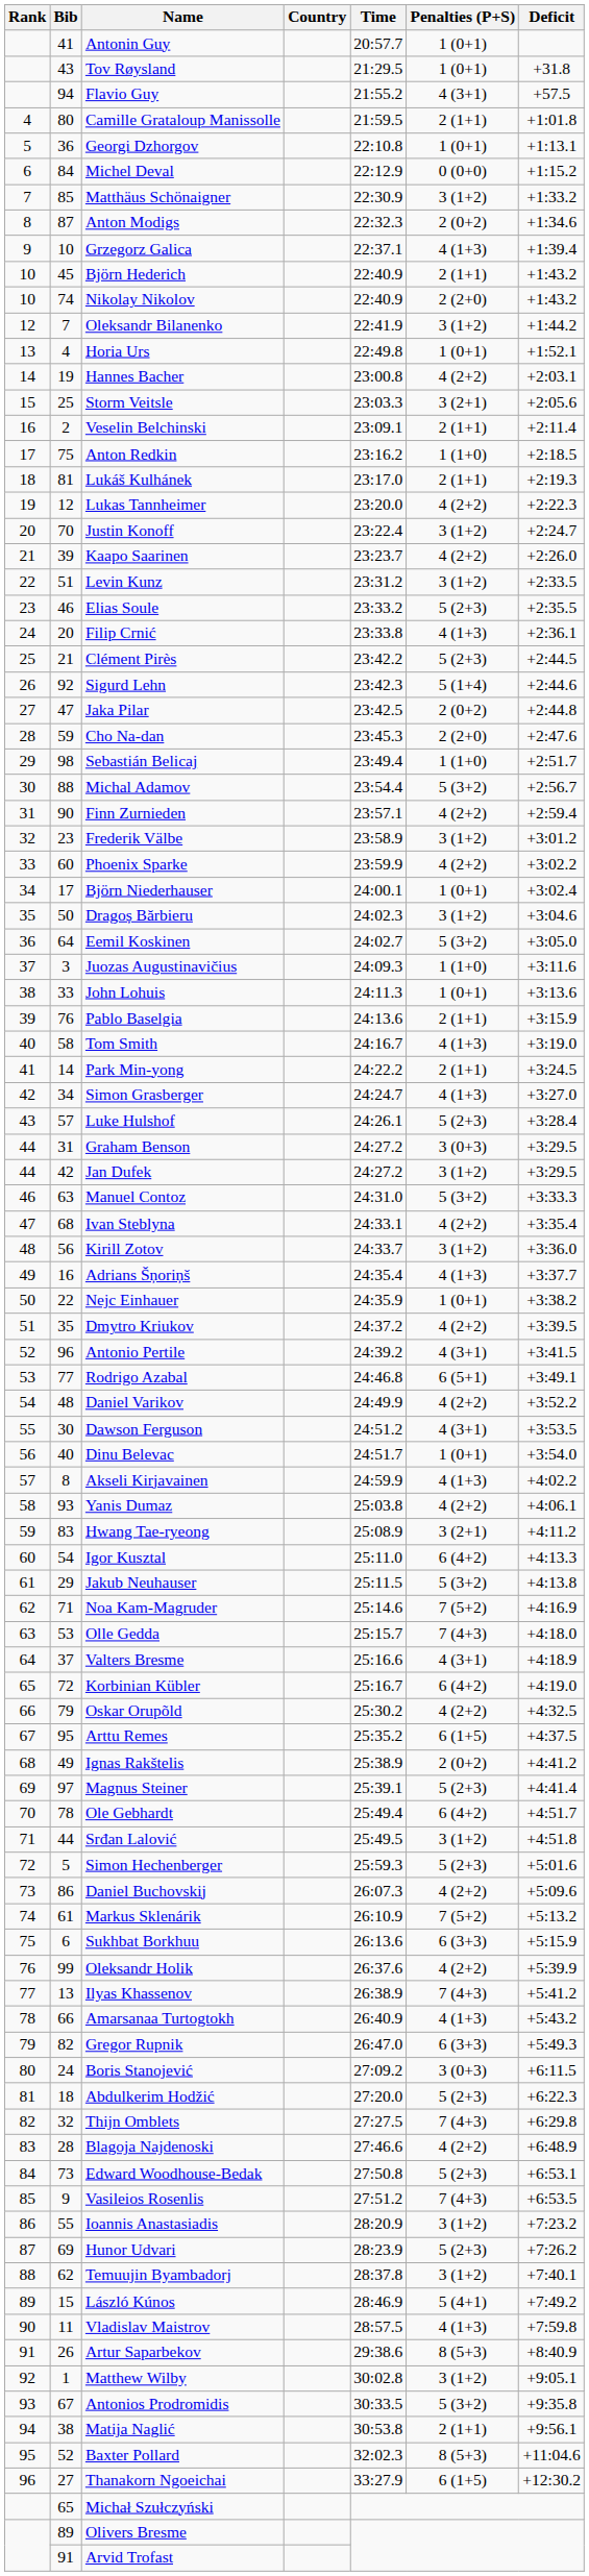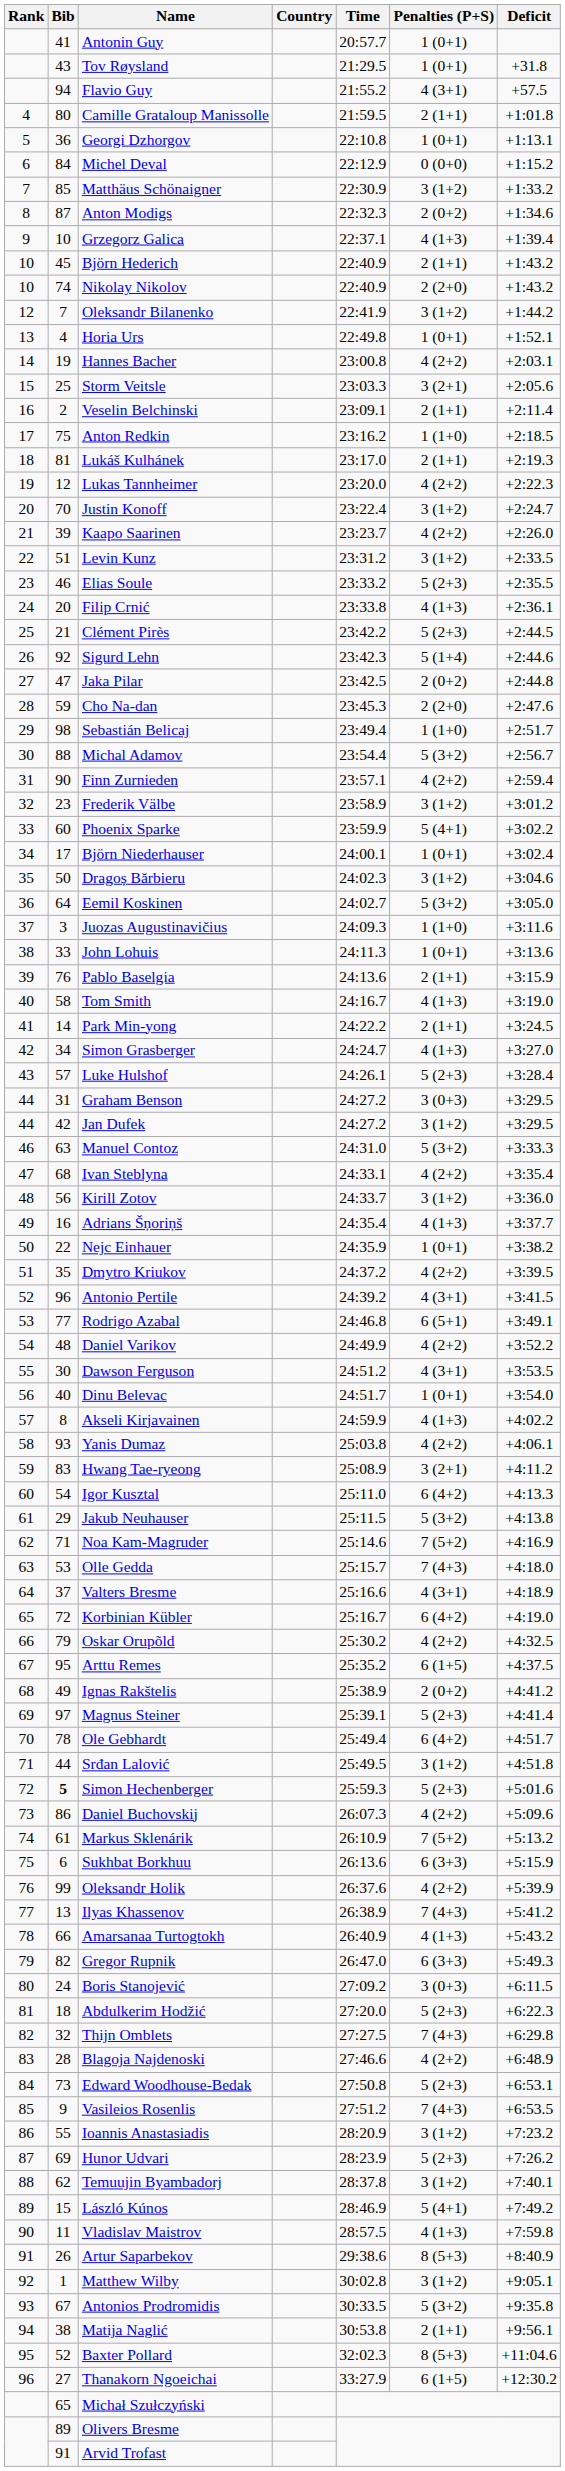 <table class="wikitable sortable" style="text-align:center">
 <tr>
 <th>Rank</th>
 <th>Bib</th>
 <th>Name</th>
 <th>Country</th>
 <th>Time</th>
 <th>Penalties (P+S)</th>
 <th>Deficit</th>
 </tr>
 <tr>
 <td></td>
 <td>41</td>
 <td align=left><a href='#'>Antonin Guy</a></td>
 <td align=left></td>
 <td>20:57.7</td>
 <td>1 (0+1)</td>
 <td></td>
 </tr>
 <tr>
 <td></td>
 <td>43</td>
 <td align=left><a href='#'>Tov Røysland</a></td>
 <td align=left></td>
 <td>21:29.5</td>
 <td>1 (0+1)</td>
 <td>+31.8</td>
 </tr>
 <tr>
 <td></td>
 <td>94</td>
 <td align=left><a href='#'>Flavio Guy</a></td>
 <td align=left></td>
 <td>21:55.2</td>
 <td>4 (3+1)</td>
 <td>+57.5</td>
 </tr>
 <tr>
 <td>4</td>
 <td>80</td>
 <td align=left><a href='#'>Camille Grataloup Manissolle</a></td>
 <td align=left></td>
 <td>21:59.5</td>
 <td>2 (1+1)</td>
 <td>+1:01.8</td>
 </tr>
 <tr>
 <td>5</td>
 <td>36</td>
 <td align=left><a href='#'>Georgi Dzhorgov</a></td>
 <td align=left></td>
 <td>22:10.8</td>
 <td>1 (0+1)</td>
 <td>+1:13.1</td>
 </tr>
 <tr>
 <td>6</td>
 <td>84</td>
 <td align=left><a href='#'>Michel Deval</a></td>
 <td align=left></td>
 <td>22:12.9</td>
 <td>0 (0+0)</td>
 <td>+1:15.2</td>
 </tr>
 <tr>
 <td>7</td>
 <td>85</td>
 <td align=left><a href='#'>Matthäus Schönaigner</a></td>
 <td align=left></td>
 <td>22:30.9</td>
 <td>3 (1+2)</td>
 <td>+1:33.2</td>
 </tr>
 <tr>
 <td>8</td>
 <td>87</td>
 <td align=left><a href='#'>Anton Modigs</a></td>
 <td align=left></td>
 <td>22:32.3</td>
 <td>2 (0+2)</td>
 <td>+1:34.6</td>
 </tr>
 <tr>
 <td>9</td>
 <td>10</td>
 <td align=left><a href='#'>Grzegorz Galica</a></td>
 <td align=left></td>
 <td>22:37.1</td>
 <td>4 (1+3)</td>
 <td>+1:39.4</td>
 </tr>
 <tr>
 <td>10</td>
 <td>45</td>
 <td align=left><a href='#'>Björn Hederich</a></td>
 <td align=left></td>
 <td>22:40.9</td>
 <td>2 (1+1)</td>
 <td>+1:43.2</td>
 </tr>
 <tr>
 <td>10</td>
 <td>74</td>
 <td align=left><a href='#'>Nikolay Nikolov</a></td>
 <td align=left></td>
 <td>22:40.9</td>
 <td>2 (2+0)</td>
 <td>+1:43.2</td>
 </tr>
 <tr>
 <td>12</td>
 <td>7</td>
 <td align=left><a href='#'>Oleksandr Bilanenko</a></td>
 <td align=left></td>
 <td>22:41.9</td>
 <td>3 (1+2)</td>
 <td>+1:44.2</td>
 </tr>
 <tr>
 <td>13</td>
 <td>4</td>
 <td align=left><a href='#'>Horia Urs</a></td>
 <td align=left></td>
 <td>22:49.8</td>
 <td>1 (0+1)</td>
 <td>+1:52.1</td>
 </tr>
 <tr>
 <td>14</td>
 <td>19</td>
 <td align=left><a href='#'>Hannes Bacher</a></td>
 <td align=left></td>
 <td>23:00.8</td>
 <td>4 (2+2)</td>
 <td>+2:03.1</td>
 </tr>
 <tr>
 <td>15</td>
 <td>25</td>
 <td align=left><a href='#'>Storm Veitsle</a></td>
 <td align=left></td>
 <td>23:03.3</td>
 <td>3 (2+1)</td>
 <td>+2:05.6</td>
 </tr>
 <tr>
 <td>16</td>
 <td>2</td>
 <td align=left><a href='#'>Veselin Belchinski</a></td>
 <td align=left></td>
 <td>23:09.1</td>
 <td>2 (1+1)</td>
 <td>+2:11.4</td>
 </tr>
 <tr>
 <td>17</td>
 <td>75</td>
 <td align=left><a href='#'>Anton Redkin</a></td>
 <td align=left></td>
 <td>23:16.2</td>
 <td>1 (1+0)</td>
 <td>+2:18.5</td>
 </tr>
 <tr>
 <td>18</td>
 <td>81</td>
 <td align=left><a href='#'>Lukáš Kulhánek</a></td>
 <td align=left></td>
 <td>23:17.0</td>
 <td>2 (1+1)</td>
 <td>+2:19.3</td>
 </tr>
 <tr>
 <td>19</td>
 <td>12</td>
 <td align=left><a href='#'>Lukas Tannheimer</a></td>
 <td align=left></td>
 <td>23:20.0</td>
 <td>4 (2+2)</td>
 <td>+2:22.3</td>
 </tr>
 <tr>
 <td>20</td>
 <td>70</td>
 <td align=left><a href='#'>Justin Konoff</a></td>
 <td align=left></td>
 <td>23:22.4</td>
 <td>3 (1+2)</td>
 <td>+2:24.7</td>
 </tr>
 <tr>
 <td>21</td>
 <td>39</td>
 <td align=left><a href='#'>Kaapo Saarinen</a></td>
 <td align=left></td>
 <td>23:23.7</td>
 <td>4 (2+2)</td>
 <td>+2:26.0</td>
 </tr>
 <tr>
 <td>22</td>
 <td>51</td>
 <td align=left><a href='#'>Levin Kunz</a></td>
 <td align=left></td>
 <td>23:31.2</td>
 <td>3 (1+2)</td>
 <td>+2:33.5</td>
 </tr>
 <tr>
 <td>23</td>
 <td>46</td>
 <td align=left><a href='#'>Elias Soule</a></td>
 <td align=left></td>
 <td>23:33.2</td>
 <td>5 (2+3)</td>
 <td>+2:35.5</td>
 </tr>
 <tr>
 <td>24</td>
 <td>20</td>
 <td align=left><a href='#'>Filip Crnić</a></td>
 <td align=left></td>
 <td>23:33.8</td>
 <td>4 (1+3)</td>
 <td>+2:36.1</td>
 </tr>
 <tr>
 <td>25</td>
 <td>21</td>
 <td align=left><a href='#'>Clément Pirès</a></td>
 <td align=left></td>
 <td>23:42.2</td>
 <td>5 (2+3)</td>
 <td>+2:44.5</td>
 </tr>
 <tr>
 <td>26</td>
 <td>92</td>
 <td align=left><a href='#'>Sigurd Lehn</a></td>
 <td align=left></td>
 <td>23:42.3</td>
 <td>5 (1+4)</td>
 <td>+2:44.6</td>
 </tr>
 <tr>
 <td>27</td>
 <td>47</td>
 <td align=left><a href='#'>Jaka Pilar</a></td>
 <td align=left></td>
 <td>23:42.5</td>
 <td>2 (0+2)</td>
 <td>+2:44.8</td>
 </tr>
 <tr>
 <td>28</td>
 <td>59</td>
 <td align=left><a href='#'>Cho Na-dan</a></td>
 <td align=left></td>
 <td>23:45.3</td>
 <td>2 (2+0)</td>
 <td>+2:47.6</td>
 </tr>
 <tr>
 <td>29</td>
 <td>98</td>
 <td align=left><a href='#'>Sebastián Belicaj</a></td>
 <td align=left></td>
 <td>23:49.4</td>
 <td>1 (1+0)</td>
 <td>+2:51.7</td>
 </tr>
 <tr>
 <td>30</td>
 <td>88</td>
 <td align=left><a href='#'>Michal Adamov</a></td>
 <td align=left></td>
 <td>23:54.4</td>
 <td>5 (3+2)</td>
 <td>+2:56.7</td>
 </tr>
 <tr>
 <td>31</td>
 <td>90</td>
 <td align=left><a href='#'>Finn Zurnieden</a></td>
 <td align=left></td>
 <td>23:57.1</td>
 <td>4 (2+2)</td>
 <td>+2:59.4</td>
 </tr>
 <tr>
 <td>32</td>
 <td>23</td>
 <td align=left><a href='#'>Frederik Välbe</a></td>
 <td align=left></td>
 <td>23:58.9</td>
 <td>3 (1+2)</td>
 <td>+3:01.2</td>
 </tr>
 <tr>
 <td>33</td>
 <td>60</td>
 <td align=left><a href='#'>Phoenix Sparke</a></td>
 <td align=left></td>
 <td>23:59.9</td>
-<td>4 (2+2)</td>
+<td>5 (4+1)</td>
 <td>+3:02.2</td>
 </tr>
 <tr>
 <td>34</td>
 <td>17</td>
 <td align=left><a href='#'>Björn Niederhauser</a></td>
 <td align=left></td>
 <td>24:00.1</td>
 <td>1 (0+1)</td>
 <td>+3:02.4</td>
 </tr>
 <tr>
 <td>35</td>
 <td>50</td>
 <td align=left><a href='#'>Dragoș Bărbieru</a></td>
 <td align=left></td>
 <td>24:02.3</td>
 <td>3 (1+2)</td>
 <td>+3:04.6</td>
 </tr>
 <tr>
 <td>36</td>
 <td>64</td>
 <td align=left><a href='#'>Eemil Koskinen</a></td>
 <td align=left></td>
 <td>24:02.7</td>
 <td>5 (3+2)</td>
 <td>+3:05.0</td>
 </tr>
 <tr>
 <td>37</td>
 <td>3</td>
 <td align=left><a href='#'>Juozas Augustinavičius</a></td>
 <td align=left></td>
 <td>24:09.3</td>
 <td>1 (1+0)</td>
 <td>+3:11.6</td>
 </tr>
 <tr>
 <td>38</td>
 <td>33</td>
 <td align=left><a href='#'>John Lohuis</a></td>
 <td align=left></td>
 <td>24:11.3</td>
 <td>1 (0+1)</td>
 <td>+3:13.6</td>
 </tr>
 <tr>
 <td>39</td>
 <td>76</td>
 <td align=left><a href='#'>Pablo Baselgia</a></td>
 <td align=left></td>
 <td>24:13.6</td>
 <td>2 (1+1)</td>
 <td>+3:15.9</td>
 </tr>
 <tr>
 <td>40</td>
 <td>58</td>
 <td align=left><a href='#'>Tom Smith</a></td>
 <td align=left></td>
 <td>24:16.7</td>
 <td>4 (1+3)</td>
 <td>+3:19.0</td>
 </tr>
 <tr>
 <td>41</td>
 <td>14</td>
 <td align=left><a href='#'>Park Min-yong</a></td>
 <td align=left></td>
 <td>24:22.2</td>
 <td>2 (1+1)</td>
 <td>+3:24.5</td>
 </tr>
 <tr>
 <td>42</td>
 <td>34</td>
 <td align=left><a href='#'>Simon Grasberger</a></td>
 <td align=left></td>
 <td>24:24.7</td>
 <td>4 (1+3)</td>
 <td>+3:27.0</td>
 </tr>
 <tr>
 <td>43</td>
 <td>57</td>
 <td align=left><a href='#'>Luke Hulshof</a></td>
 <td align=left></td>
 <td>24:26.1</td>
 <td>5 (2+3)</td>
 <td>+3:28.4</td>
 </tr>
 <tr>
 <td>44</td>
 <td>31</td>
 <td align=left><a href='#'>Graham Benson</a></td>
 <td align=left></td>
 <td>24:27.2</td>
 <td>3 (0+3)</td>
 <td>+3:29.5</td>
 </tr>
 <tr>
 <td>44</td>
 <td>42</td>
 <td align=left><a href='#'>Jan Dufek</a></td>
 <td align=left></td>
 <td>24:27.2</td>
 <td>3 (1+2)</td>
 <td>+3:29.5</td>
 </tr>
 <tr>
 <td>46</td>
 <td>63</td>
 <td align=left><a href='#'>Manuel Contoz</a></td>
 <td align=left></td>
 <td>24:31.0</td>
 <td>5 (3+2)</td>
 <td>+3:33.3</td>
 </tr>
 <tr>
 <td>47</td>
 <td>68</td>
 <td align=left><a href='#'>Ivan Steblyna</a></td>
 <td align=left></td>
 <td>24:33.1</td>
 <td>4 (2+2)</td>
 <td>+3:35.4</td>
 </tr>
 <tr>
 <td>48</td>
 <td>56</td>
 <td align=left><a href='#'>Kirill Zotov</a></td>
 <td align=left></td>
 <td>24:33.7</td>
 <td>3 (1+2)</td>
 <td>+3:36.0</td>
 </tr>
 <tr>
 <td>49</td>
 <td>16</td>
 <td align=left><a href='#'>Adrians Šņoriņš</a></td>
 <td align=left></td>
 <td>24:35.4</td>
 <td>4 (1+3)</td>
 <td>+3:37.7</td>
 </tr>
 <tr>
 <td>50</td>
 <td>22</td>
 <td align=left><a href='#'>Nejc Einhauer</a></td>
 <td align=left></td>
 <td>24:35.9</td>
 <td>1 (0+1)</td>
 <td>+3:38.2</td>
 </tr>
 <tr>
 <td>51</td>
 <td>35</td>
 <td align=left><a href='#'>Dmytro Kriukov</a></td>
 <td align=left></td>
 <td>24:37.2</td>
 <td>4 (2+2)</td>
 <td>+3:39.5</td>
 </tr>
 <tr>
 <td>52</td>
 <td>96</td>
 <td align=left><a href='#'>Antonio Pertile</a></td>
 <td align=left></td>
 <td>24:39.2</td>
 <td>4 (3+1)</td>
 <td>+3:41.5</td>
 </tr>
 <tr>
 <td>53</td>
 <td>77</td>
 <td align=left><a href='#'>Rodrigo Azabal</a></td>
 <td align=left></td>
 <td>24:46.8</td>
 <td>6 (5+1)</td>
 <td>+3:49.1</td>
 </tr>
 <tr>
 <td>54</td>
 <td>48</td>
 <td align=left><a href='#'>Daniel Varikov</a></td>
 <td align=left></td>
 <td>24:49.9</td>
 <td>4 (2+2)</td>
 <td>+3:52.2</td>
 </tr>
 <tr>
 <td>55</td>
 <td>30</td>
 <td align=left><a href='#'>Dawson Ferguson</a></td>
 <td align=left></td>
 <td>24:51.2</td>
 <td>4 (3+1)</td>
 <td>+3:53.5</td>
 </tr>
 <tr>
 <td>56</td>
 <td>40</td>
 <td align=left><a href='#'>Dinu Belevac</a></td>
 <td align=left></td>
 <td>24:51.7</td>
 <td>1 (0+1)</td>
 <td>+3:54.0</td>
 </tr>
 <tr>
 <td>57</td>
 <td>8</td>
 <td align=left><a href='#'>Akseli Kirjavainen</a></td>
 <td align=left></td>
 <td>24:59.9</td>
 <td>4 (1+3)</td>
 <td>+4:02.2</td>
 </tr>
 <tr>
 <td>58</td>
 <td>93</td>
 <td align=left><a href='#'>Yanis Dumaz</a></td>
 <td align=left></td>
 <td>25:03.8</td>
 <td>4 (2+2)</td>
 <td>+4:06.1</td>
 </tr>
 <tr>
 <td>59</td>
 <td>83</td>
 <td align=left><a href='#'>Hwang Tae-ryeong</a></td>
 <td align=left></td>
 <td>25:08.9</td>
 <td>3 (2+1)</td>
 <td>+4:11.2</td>
 </tr>
 <tr>
 <td>60</td>
 <td>54</td>
 <td align=left><a href='#'>Igor Kusztal</a></td>
 <td align=left></td>
 <td>25:11.0</td>
 <td>6 (4+2)</td>
 <td>+4:13.3</td>
 </tr>
 <tr>
 <td>61</td>
 <td>29</td>
 <td align=left><a href='#'>Jakub Neuhauser</a></td>
 <td align=left></td>
 <td>25:11.5</td>
 <td>5 (3+2)</td>
 <td>+4:13.8</td>
 </tr>
 <tr>
 <td>62</td>
 <td>71</td>
 <td align=left><a href='#'>Noa Kam-Magruder</a></td>
 <td align=left></td>
 <td>25:14.6</td>
 <td>7 (5+2)</td>
 <td>+4:16.9</td>
 </tr>
 <tr>
 <td>63</td>
 <td>53</td>
 <td align=left><a href='#'>Olle Gedda</a></td>
 <td align=left></td>
 <td>25:15.7</td>
 <td>7 (4+3)</td>
 <td>+4:18.0</td>
 </tr>
 <tr>
 <td>64</td>
 <td>37</td>
 <td align=left><a href='#'>Valters Bresme</a></td>
 <td align=left></td>
 <td>25:16.6</td>
 <td>4 (3+1)</td>
 <td>+4:18.9</td>
 </tr>
 <tr>
 <td>65</td>
 <td>72</td>
 <td align=left><a href='#'>Korbinian Kübler</a></td>
 <td align=left></td>
 <td>25:16.7</td>
 <td>6 (4+2)</td>
 <td>+4:19.0</td>
 </tr>
 <tr>
 <td>66</td>
 <td>79</td>
 <td align=left><a href='#'>Oskar Orupõld</a></td>
 <td align=left></td>
 <td>25:30.2</td>
 <td>4 (2+2)</td>
 <td>+4:32.5</td>
 </tr>
 <tr>
 <td>67</td>
 <td>95</td>
 <td align=left><a href='#'>Arttu Remes</a></td>
 <td align=left></td>
 <td>25:35.2</td>
 <td>6 (1+5)</td>
 <td>+4:37.5</td>
 </tr>
 <tr>
 <td>68</td>
 <td>49</td>
 <td align=left><a href='#'>Ignas Rakštelis</a></td>
 <td align=left></td>
 <td>25:38.9</td>
 <td>2 (0+2)</td>
 <td>+4:41.2</td>
 </tr>
 <tr>
 <td>69</td>
 <td>97</td>
 <td align=left><a href='#'>Magnus Steiner</a></td>
 <td align=left></td>
 <td>25:39.1</td>
 <td>5 (2+3)</td>
 <td>+4:41.4</td>
 </tr>
 <tr>
 <td>70</td>
 <td>78</td>
 <td align=left><a href='#'>Ole Gebhardt</a></td>
 <td align=left></td>
 <td>25:49.4</td>
 <td>6 (4+2)</td>
 <td>+4:51.7</td>
 </tr>
 <tr>
 <td>71</td>
 <td>44</td>
 <td align=left><a href='#'>Srđan Lalović</a></td>
 <td align=left></td>
 <td>25:49.5</td>
 <td>3 (1+2)</td>
 <td>+4:51.8</td>
 </tr>
 <tr>
 <td>72</td>
-<td>5</td>
+<td><strong>5</strong></td>
 <td align=left><a href='#'>Simon Hechenberger</a></td>
 <td align=left></td>
 <td>25:59.3</td>
 <td>5 (2+3)</td>
 <td>+5:01.6</td>
 </tr>
 <tr>
 <td>73</td>
 <td>86</td>
 <td align=left><a href='#'>Daniel Buchovskij</a></td>
 <td align=left></td>
 <td>26:07.3</td>
 <td>4 (2+2)</td>
 <td>+5:09.6</td>
 </tr>
 <tr>
 <td>74</td>
 <td>61</td>
 <td align=left><a href='#'>Markus Sklenárik</a></td>
 <td align=left></td>
 <td>26:10.9</td>
 <td>7 (5+2)</td>
 <td>+5:13.2</td>
 </tr>
 <tr>
 <td>75</td>
 <td>6</td>
 <td align=left><a href='#'>Sukhbat Borkhuu</a></td>
 <td align=left></td>
 <td>26:13.6</td>
 <td>6 (3+3)</td>
 <td>+5:15.9</td>
 </tr>
 <tr>
 <td>76</td>
 <td>99</td>
 <td align=left><a href='#'>Oleksandr Holik</a></td>
 <td align=left></td>
 <td>26:37.6</td>
 <td>4 (2+2)</td>
 <td>+5:39.9</td>
 </tr>
 <tr>
 <td>77</td>
 <td>13</td>
 <td align=left><a href='#'>Ilyas Khassenov</a></td>
 <td align=left></td>
 <td>26:38.9</td>
 <td>7 (4+3)</td>
 <td>+5:41.2</td>
 </tr>
 <tr>
 <td>78</td>
 <td>66</td>
 <td align=left><a href='#'>Amarsanaa Turtogtokh</a></td>
 <td align=left></td>
 <td>26:40.9</td>
 <td>4 (1+3)</td>
 <td>+5:43.2</td>
 </tr>
 <tr>
 <td>79</td>
 <td>82</td>
 <td align=left><a href='#'>Gregor Rupnik</a></td>
 <td align=left></td>
 <td>26:47.0</td>
 <td>6 (3+3)</td>
 <td>+5:49.3</td>
 </tr>
 <tr>
 <td>80</td>
 <td>24</td>
 <td align=left><a href='#'>Boris Stanojević</a></td>
 <td align=left></td>
 <td>27:09.2</td>
 <td>3 (0+3)</td>
 <td>+6:11.5</td>
 </tr>
 <tr>
 <td>81</td>
 <td>18</td>
 <td align=left><a href='#'>Abdulkerim Hodžić</a></td>
 <td align=left></td>
 <td>27:20.0</td>
 <td>5 (2+3)</td>
 <td>+6:22.3</td>
 </tr>
 <tr>
 <td>82</td>
 <td>32</td>
 <td align=left><a href='#'>Thijn Omblets</a></td>
 <td align=left></td>
 <td>27:27.5</td>
 <td>7 (4+3)</td>
 <td>+6:29.8</td>
 </tr>
 <tr>
 <td>83</td>
 <td>28</td>
 <td align=left><a href='#'>Blagoja Najdenoski</a></td>
 <td align=left></td>
 <td>27:46.6</td>
 <td>4 (2+2)</td>
 <td>+6:48.9</td>
 </tr>
 <tr>
 <td>84</td>
 <td>73</td>
 <td align=left><a href='#'>Edward Woodhouse-Bedak</a></td>
 <td align=left></td>
 <td>27:50.8</td>
 <td>5 (2+3)</td>
 <td>+6:53.1</td>
 </tr>
 <tr>
 <td>85</td>
 <td>9</td>
 <td align=left><a href='#'>Vasileios Rosenlis</a></td>
 <td align=left></td>
 <td>27:51.2</td>
 <td>7 (4+3)</td>
 <td>+6:53.5</td>
 </tr>
 <tr>
 <td>86</td>
 <td>55</td>
 <td align=left><a href='#'>Ioannis Anastasiadis</a></td>
 <td align=left></td>
 <td>28:20.9</td>
 <td>3 (1+2)</td>
 <td>+7:23.2</td>
 </tr>
 <tr>
 <td>87</td>
 <td>69</td>
 <td align=left><a href='#'>Hunor Udvari</a></td>
 <td align=left></td>
 <td>28:23.9</td>
 <td>5 (2+3)</td>
 <td>+7:26.2</td>
 </tr>
 <tr>
 <td>88</td>
 <td>62</td>
 <td align=left><a href='#'>Temuujin Byambadorj</a></td>
 <td align=left></td>
 <td>28:37.8</td>
 <td>3 (1+2)</td>
 <td>+7:40.1</td>
 </tr>
 <tr>
 <td>89</td>
 <td>15</td>
 <td align=left><a href='#'>László Kúnos</a></td>
 <td align=left></td>
 <td>28:46.9</td>
 <td>5 (4+1)</td>
 <td>+7:49.2</td>
 </tr>
 <tr>
 <td>90</td>
 <td>11</td>
 <td align=left><a href='#'>Vladislav Maistrov</a></td>
 <td align=left></td>
 <td>28:57.5</td>
 <td>4 (1+3)</td>
 <td>+7:59.8</td>
 </tr>
 <tr>
 <td>91</td>
 <td>26</td>
 <td align=left><a href='#'>Artur Saparbekov</a></td>
 <td align=left></td>
 <td>29:38.6</td>
 <td>8 (5+3)</td>
 <td>+8:40.9</td>
 </tr>
 <tr>
 <td>92</td>
 <td>1</td>
 <td align=left><a href='#'>Matthew Wilby</a></td>
 <td align=left></td>
 <td>30:02.8</td>
 <td>3 (1+2)</td>
 <td>+9:05.1</td>
 </tr>
 <tr>
 <td>93</td>
 <td>67</td>
 <td align=left><a href='#'>Antonios Prodromidis</a></td>
 <td align=left></td>
 <td>30:33.5</td>
 <td>5 (3+2)</td>
 <td>+9:35.8</td>
 </tr>
 <tr>
 <td>94</td>
 <td>38</td>
 <td align=left><a href='#'>Matija Naglić</a></td>
 <td align=left></td>
 <td>30:53.8</td>
 <td>2 (1+1)</td>
 <td>+9:56.1</td>
 </tr>
 <tr>
 <td>95</td>
 <td>52</td>
 <td align=left><a href='#'>Baxter Pollard</a></td>
 <td align=left></td>
 <td>32:02.3</td>
 <td>8 (5+3)</td>
 <td>+11:04.6</td>
 </tr>
 <tr>
 <td>96</td>
 <td>27</td>
 <td align=left><a href='#'>Thanakorn Ngoeichai</a></td>
 <td align=left></td>
 <td>33:27.9</td>
 <td>6 (1+5)</td>
 <td>+12:30.2</td>
 </tr>
 <tr>
 <td></td>
 <td>65</td>
 <td align=left><a href='#'>Michał Szułczyński</a></td>
 <td align=left></td>
 <td colspan=3></td>
 </tr>
 <tr>
 <td rowspan=2></td>
 <td>89</td>
 <td align=left><a href='#'>Olivers Bresme</a></td>
 <td align=left></td>
 <td rowspan=2 colspan=3></td>
 </tr>
 <tr>
 <td>91</td>
 <td align=left><a href='#'>Arvid Trofast</a></td>
 <td align=left></td>
 </tr>
 </table>
